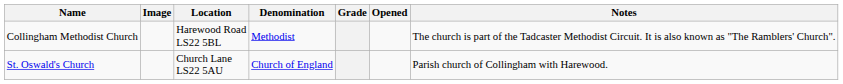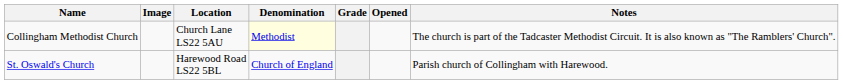 <table class="wikitable sortable">
 <tr>
 <th>Name</th>
 <th class="unsortable">Image</th>
 <th>Location</th>
 <th>Denomination</th>
 <th>Grade</th>
 <th>Opened</th>
 <th class="unsortable">Notes</th>
 </tr>
 <tr>
 <td>Collingham Methodist Church </td>
 <td></td>
-<td>Harewood Road<br>LS22 5BL</td>
-<td><a href='#'>Methodist</a></td>
+<td>Church Lane<br>LS22 5AU</td>
+<td style="background: lightyellow;"><a href='#'>Methodist</a></td>
 <th></th>
 <td></td>
 <td>The church is part of the Tadcaster Methodist Circuit. It is also known as "The Ramblers' Church".</td>
 </tr>
 <tr>
 <td><a href='#'>St. Oswald's Church</a></td>
 <td></td>
-<td>Church Lane<br>LS22 5AU</td>
+<td>Harewood Road<br>LS22 5BL</td>
 <td><a href='#'>Church of England</a></td>
 <th></th>
 <td></td>
 <td>Parish church of Collingham with Harewood.</td>
 </tr>
 </table>
